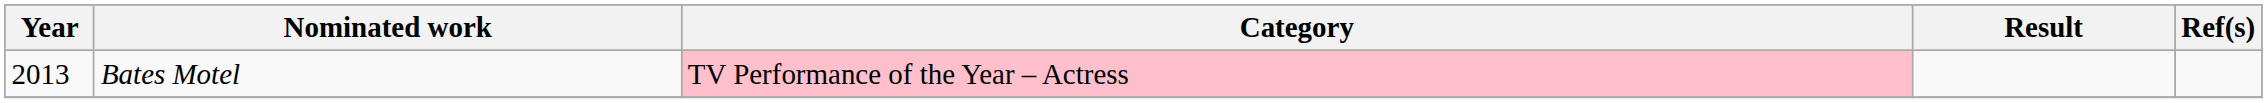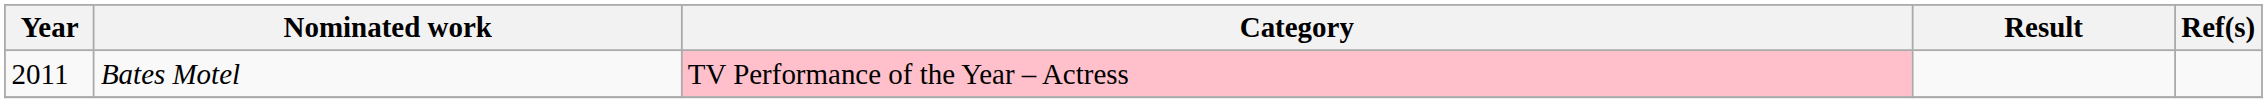 <table class="wikitable">
 <tr>
 <th width=4%>Year</th>
 <th width=27%>Nominated work</th>
 <th width=57%>Category</th>
 <th width=12%>Result</th>
 <th width=4%>Ref(s)</th>
 </tr>
 <tr>
-<td>2013</td>
+<td>2011</td>
 <td><em>Bates Motel</em></td>
 <td style="background: pink;">TV Performance of the Year – Actress</td>
 <td></td>
 <td></td>
 </tr>
 <tr>
 </tr>
 </table>
